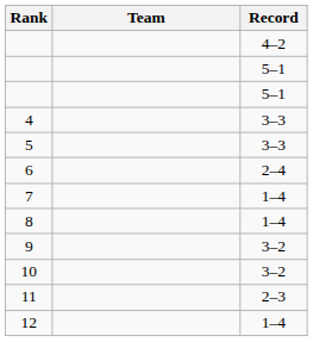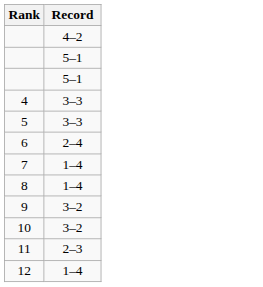 <table class="wikitable" style="text-align: center;">
 <tr>
 <th width=40>Rank</th>
-<th width=180>Team</th>
 <th width=60>Record</th>
 </tr>
 <tr>
 <td></td>
-<td align=left></td>
 <td>4–2</td>
 </tr>
 <tr>
 <td></td>
-<td align=left></td>
 <td>5–1</td>
 </tr>
 <tr>
 <td></td>
-<td align=left></td>
 <td>5–1</td>
 </tr>
 <tr align=center>
 <td>4</td>
-<td align=left></td>
 <td>3–3</td>
 </tr>
 <tr align=center>
 <td>5</td>
-<td align=left></td>
 <td>3–3</td>
 </tr>
 <tr align=center>
 <td>6</td>
-<td align=left></td>
 <td>2–4</td>
 </tr>
 <tr align=center>
 <td>7</td>
-<td align=left></td>
 <td>1–4</td>
 </tr>
 <tr align=center>
 <td>8</td>
-<td align=left></td>
 <td>1–4</td>
 </tr>
 <tr align=center>
 <td>9</td>
-<td align=left></td>
 <td>3–2</td>
 </tr>
 <tr align=center>
 <td>10</td>
-<td align=left></td>
 <td>3–2</td>
 </tr>
 <tr align=center>
 <td>11</td>
-<td align=left></td>
 <td>2–3</td>
 </tr>
 <tr align=center>
 <td>12</td>
-<td align=left></td>
 <td>1–4</td>
 </tr>
 </table>
